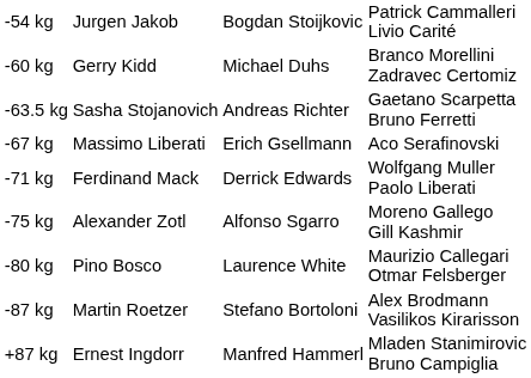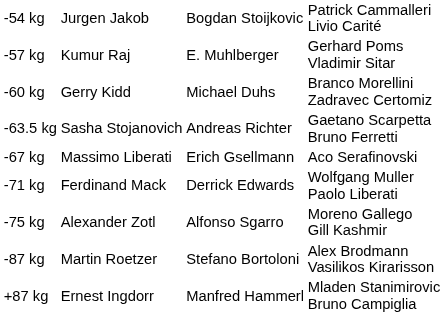 <table>
 <tr>
 <td>-54 kg</td>
 <td>Jurgen Jakob </td>
 <td>Bogdan Stoijkovic </td>
 <td>Patrick Cammalleri <br>Livio Carité </td>
+</tr>
+<tr>
+<td>-57 kg</td>
+<td>Kumur Raj </td>
+<td>E. Muhlberger </td>
+<td>Gerhard Poms <br>Vladimir Sitar </td>
 </tr>
 <tr>
 <td>-60 kg</td>
 <td>Gerry Kidd </td>
 <td>Michael Duhs </td>
 <td>Branco Morellini <br>Zadravec Certomiz </td>
 </tr>
 <tr>
 <td>-63.5 kg</td>
 <td>Sasha Stojanovich </td>
 <td>Andreas Richter </td>
 <td>Gaetano Scarpetta <br>Bruno Ferretti </td>
 </tr>
 <tr>
 <td>-67 kg</td>
 <td>Massimo Liberati </td>
 <td>Erich Gsellmann </td>
 <td>Aco Serafinovski </td>
 </tr>
 <tr>
 <td>-71 kg</td>
 <td>Ferdinand Mack </td>
 <td>Derrick Edwards </td>
 <td>Wolfgang Muller <br>Paolo Liberati </td>
 </tr>
 <tr>
 <td>-75 kg</td>
 <td>Alexander Zotl </td>
 <td>Alfonso Sgarro </td>
 <td>Moreno Gallego <br>Gill Kashmir </td>
 </tr>
 <tr>
-<td>-80 kg</td>
-<td>Pino Bosco </td>
-<td>Laurence White </td>
-<td>Maurizio Callegari <br>Otmar Felsberger </td>
-</tr>
-<tr>
 <td>-87 kg</td>
 <td>Martin Roetzer </td>
 <td>Stefano Bortoloni </td>
 <td>Alex Brodmann <br>Vasilikos Kirarisson </td>
 </tr>
 <tr>
 <td>+87 kg</td>
 <td>Ernest Ingdorr </td>
 <td>Manfred Hammerl </td>
 <td>Mladen Stanimirovic <br>Bruno Campiglia </td>
 </tr>
 <tr>
 </tr>
 </table>
